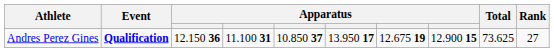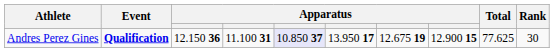 <table class="wikitable" style="font-size:90%">
 <tr>
 <th rowspan=2>Athlete</th>
 <th rowspan=2>Event</th>
 <th colspan =6>Apparatus</th>
 <th rowspan=2>Total</th>
 <th rowspan=2>Rank</th>
 </tr>
 <tr style="font-size:95%">
 <th></th>
 <th></th>
 <th></th>
 <th></th>
 <th></th>
 <th></th>
 </tr>
 <tr align=center>
 <td align=left><a href='#'>Andres Perez Gines</a></td>
 <td align=left><strong><a href='#'>Qualification</a></strong></td>
 <td>12.150	<strong>36	</strong></td>
 <td>11.100	<strong>31</strong></td>
-<td>10.850	<strong>37</strong></td>
+<td style="background: lavender;">10.850	<strong>37</strong></td>
 <td>13.950	<strong>17</strong></td>
 <td>12.675	<strong>19</strong></td>
 <td>12.900	<strong>15</strong></td>
-<td>73.625</td>
-<td>27</td>
+<td>77.625</td>
+<td>30</td>
 </tr>
 </table>
